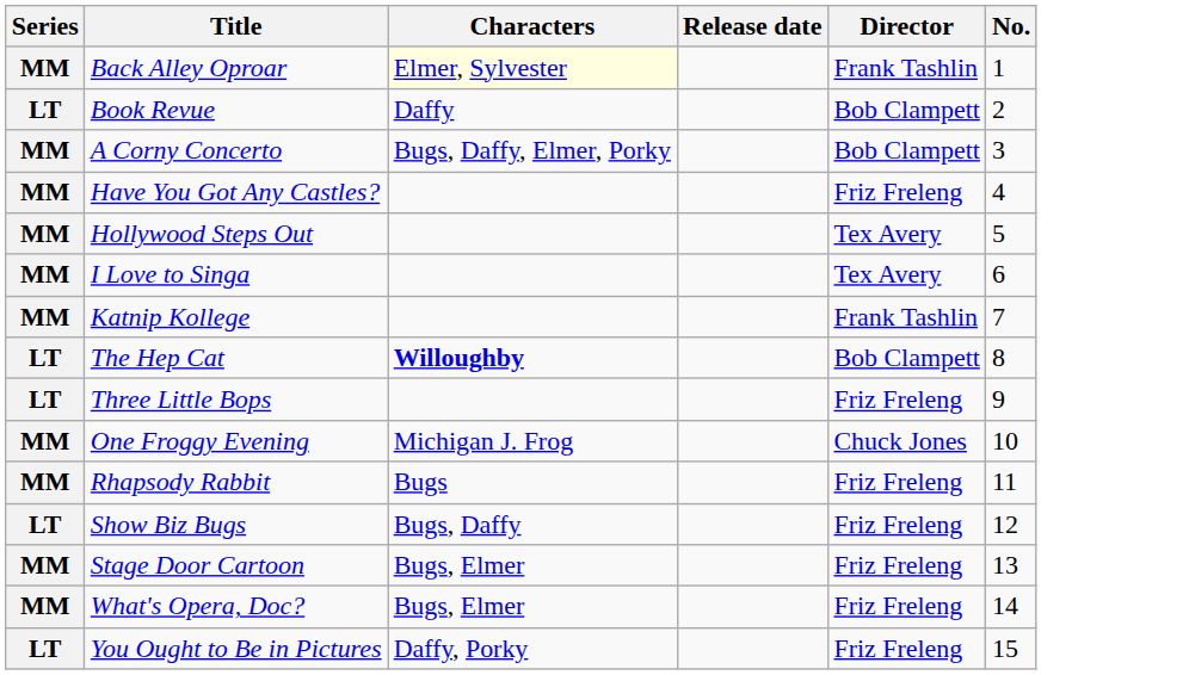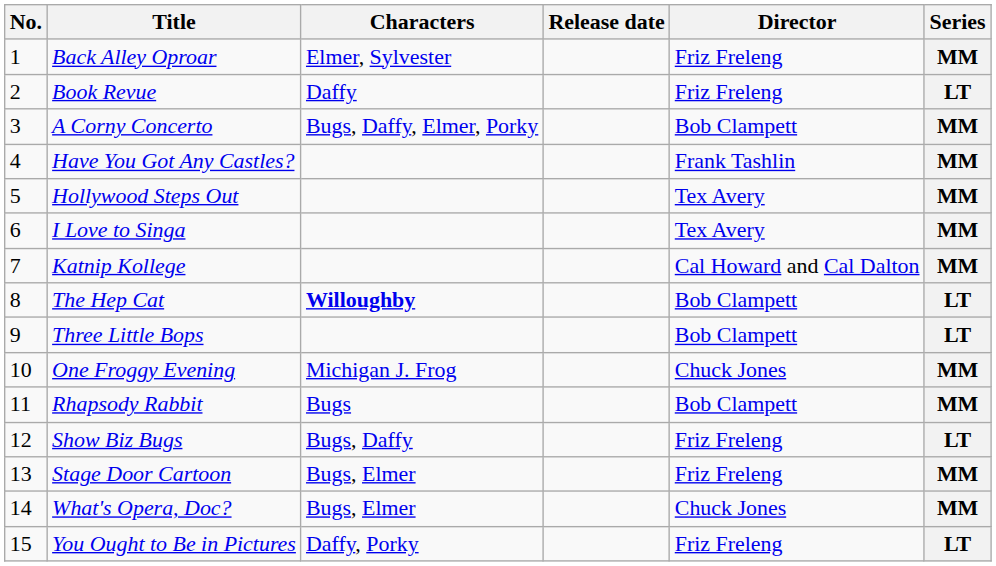 <table class="wikitable sortable">
 <tr>
-<th>Series</th>
+<th>No.</th>
 <th>Title</th>
 <th>Characters</th>
 <th>Release date</th>
 <th>Director</th>
-<th>No.</th>
+<th>Series</th>
 </tr>
 <tr>
+<td>1</td>
+<td><em><a href='#'>Back Alley Oproar</a></em></td>
+<td><a href='#'>Elmer</a>, <a href='#'>Sylvester</a></td>
+<td></td>
+<td><a href='#'>Friz Freleng</a></td>
 <th>MM</th>
-<td><em><a href='#'>Back Alley Oproar</a></em></td>
-<td style="background: lightyellow;"><a href='#'>Elmer</a>, <a href='#'>Sylvester</a></td>
-<td></td>
-<td><a href='#'>Frank Tashlin</a></td>
-<td>1</td>
 </tr>
 <tr>
-<th>LT</th>
+<td>2</td>
 <td><em><a href='#'>Book Revue</a></em></td>
 <td><a href='#'>Daffy</a></td>
 <td></td>
-<td><a href='#'>Bob Clampett</a></td>
-<td>2</td>
+<td><a href='#'>Friz Freleng</a></td>
+<th>LT</th>
 </tr>
 <tr>
-<th>MM</th>
+<td>3</td>
 <td><em><a href='#'>A Corny Concerto</a></em></td>
 <td><a href='#'>Bugs</a>, <a href='#'>Daffy</a>, <a href='#'>Elmer</a>, <a href='#'>Porky</a></td>
 <td></td>
 <td><a href='#'>Bob Clampett</a></td>
-<td>3</td>
+<th>MM</th>
 </tr>
 <tr>
-<th>MM</th>
+<td>4</td>
 <td><em><a href='#'>Have You Got Any Castles?</a></em></td>
 <td></td>
 <td></td>
-<td><a href='#'>Friz Freleng</a></td>
-<td>4</td>
+<td><a href='#'>Frank Tashlin</a></td>
+<th>MM</th>
 </tr>
 <tr>
-<th>MM</th>
+<td>5</td>
 <td><em><a href='#'>Hollywood Steps Out</a></em></td>
 <td></td>
 <td></td>
 <td><a href='#'>Tex Avery</a></td>
-<td>5</td>
+<th>MM</th>
 </tr>
 <tr>
-<th>MM</th>
+<td>6</td>
 <td><em><a href='#'>I Love to Singa</a></em></td>
 <td></td>
 <td></td>
 <td><a href='#'>Tex Avery</a></td>
-<td>6</td>
+<th>MM</th>
 </tr>
 <tr>
-<th>MM</th>
+<td>7</td>
 <td><em><a href='#'>Katnip Kollege</a></em></td>
 <td></td>
 <td></td>
-<td><a href='#'>Frank Tashlin</a></td>
-<td>7</td>
+<td><a href='#'>Cal Howard</a> and <a href='#'>Cal Dalton</a></td>
+<th>MM</th>
 </tr>
 <tr>
-<th>LT</th>
+<td>8</td>
 <td><em><a href='#'>The Hep Cat</a></em></td>
 <td><strong><a href='#'>Willoughby</a></strong></td>
 <td></td>
 <td><a href='#'>Bob Clampett</a></td>
-<td>8</td>
+<th>LT</th>
 </tr>
 <tr>
-<th>LT</th>
+<td>9</td>
 <td><em><a href='#'>Three Little Bops</a></em></td>
 <td></td>
 <td></td>
-<td><a href='#'>Friz Freleng</a></td>
-<td>9</td>
+<td><a href='#'>Bob Clampett</a></td>
+<th>LT</th>
 </tr>
 <tr>
-<th>MM</th>
+<td>10</td>
 <td><em><a href='#'>One Froggy Evening</a></em></td>
 <td><a href='#'>Michigan J. Frog</a></td>
 <td></td>
 <td><a href='#'>Chuck Jones</a></td>
-<td>10</td>
+<th>MM</th>
 </tr>
 <tr>
-<th>MM</th>
+<td>11</td>
 <td><em><a href='#'>Rhapsody Rabbit</a></em></td>
 <td><a href='#'>Bugs</a></td>
 <td></td>
-<td><a href='#'>Friz Freleng</a></td>
-<td>11</td>
+<td><a href='#'>Bob Clampett</a></td>
+<th>MM</th>
 </tr>
 <tr>
-<th>LT</th>
+<td>12</td>
 <td><em><a href='#'>Show Biz Bugs</a></em></td>
 <td><a href='#'>Bugs</a>, <a href='#'>Daffy</a></td>
 <td></td>
 <td><a href='#'>Friz Freleng</a></td>
-<td>12</td>
+<th>LT</th>
 </tr>
 <tr>
-<th>MM</th>
+<td>13</td>
 <td><em><a href='#'>Stage Door Cartoon</a></em></td>
 <td><a href='#'>Bugs</a>, <a href='#'>Elmer</a></td>
 <td></td>
 <td><a href='#'>Friz Freleng</a></td>
-<td>13</td>
+<th>MM</th>
 </tr>
 <tr>
-<th>MM</th>
+<td>14</td>
 <td><em><a href='#'>What's Opera, Doc?</a></em></td>
 <td><a href='#'>Bugs</a>, <a href='#'>Elmer</a></td>
 <td></td>
-<td><a href='#'>Friz Freleng</a></td>
-<td>14</td>
+<td><a href='#'>Chuck Jones</a></td>
+<th>MM</th>
 </tr>
 <tr>
-<th>LT</th>
+<td>15</td>
 <td><em><a href='#'>You Ought to Be in Pictures</a></em></td>
 <td><a href='#'>Daffy</a>, <a href='#'>Porky</a></td>
 <td></td>
 <td><a href='#'>Friz Freleng</a></td>
-<td>15</td>
+<th>LT</th>
 </tr>
 </table>
